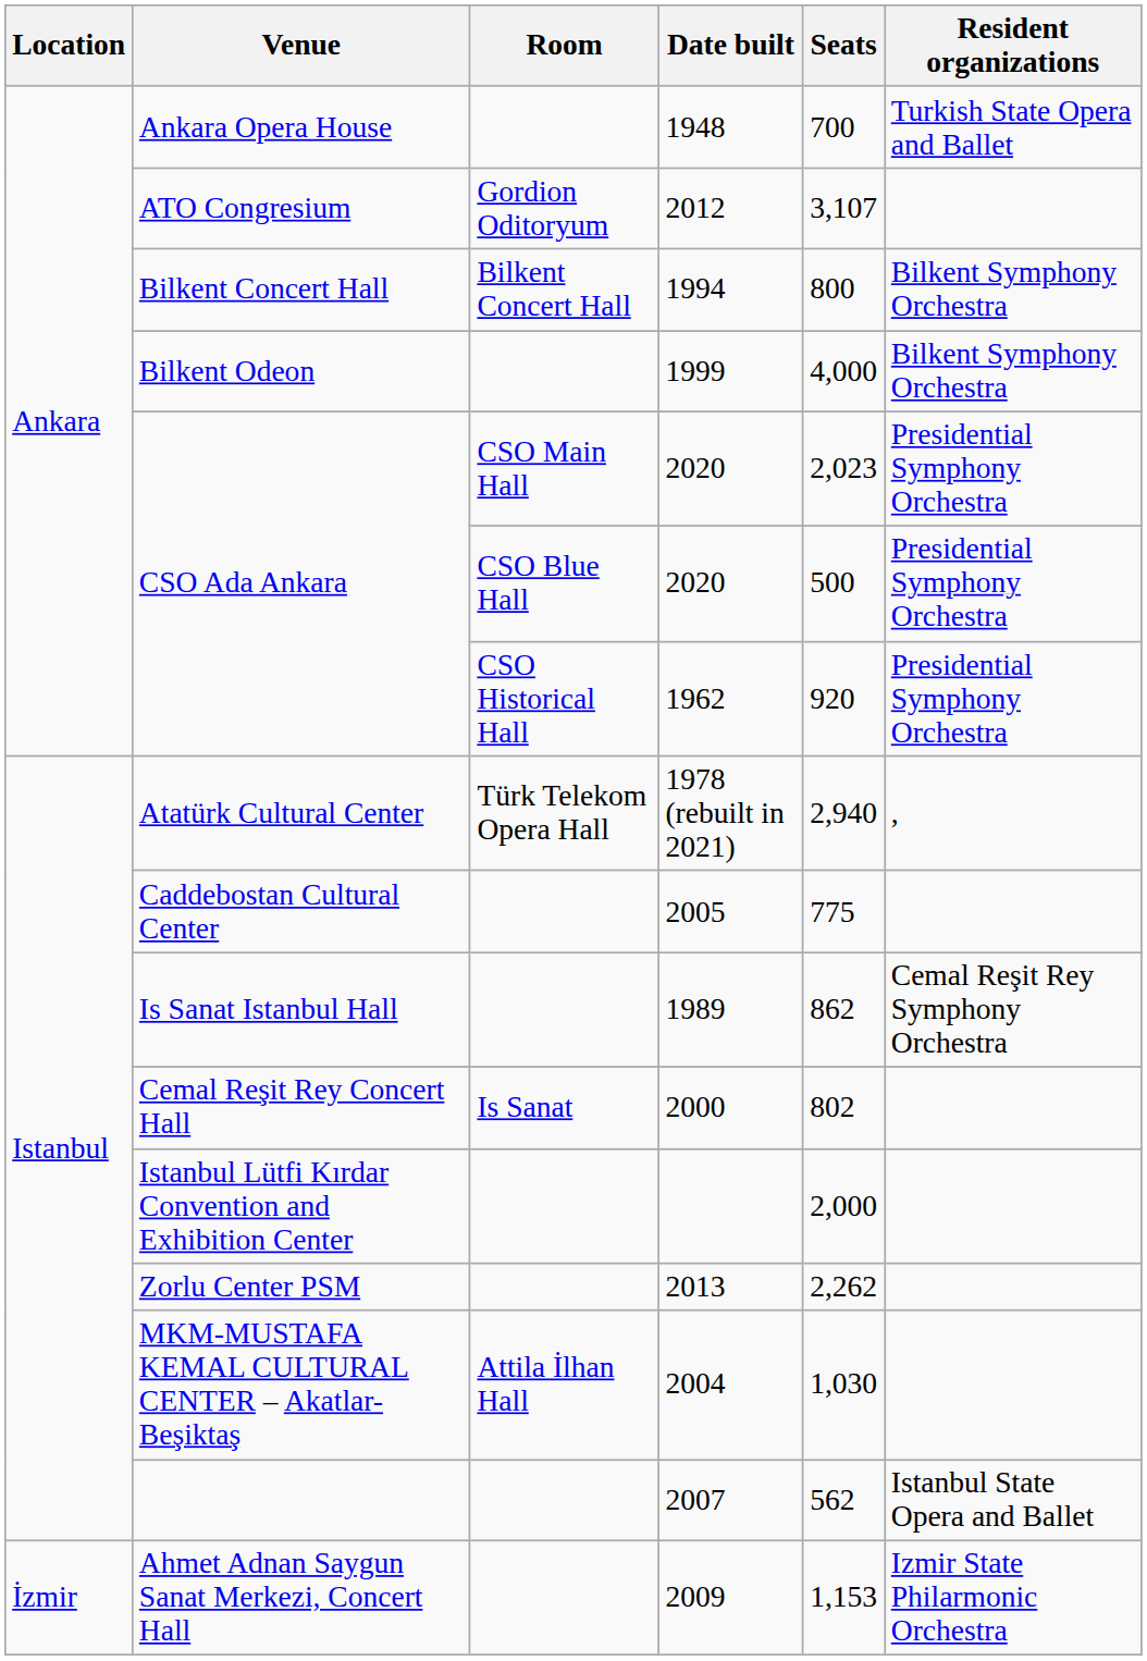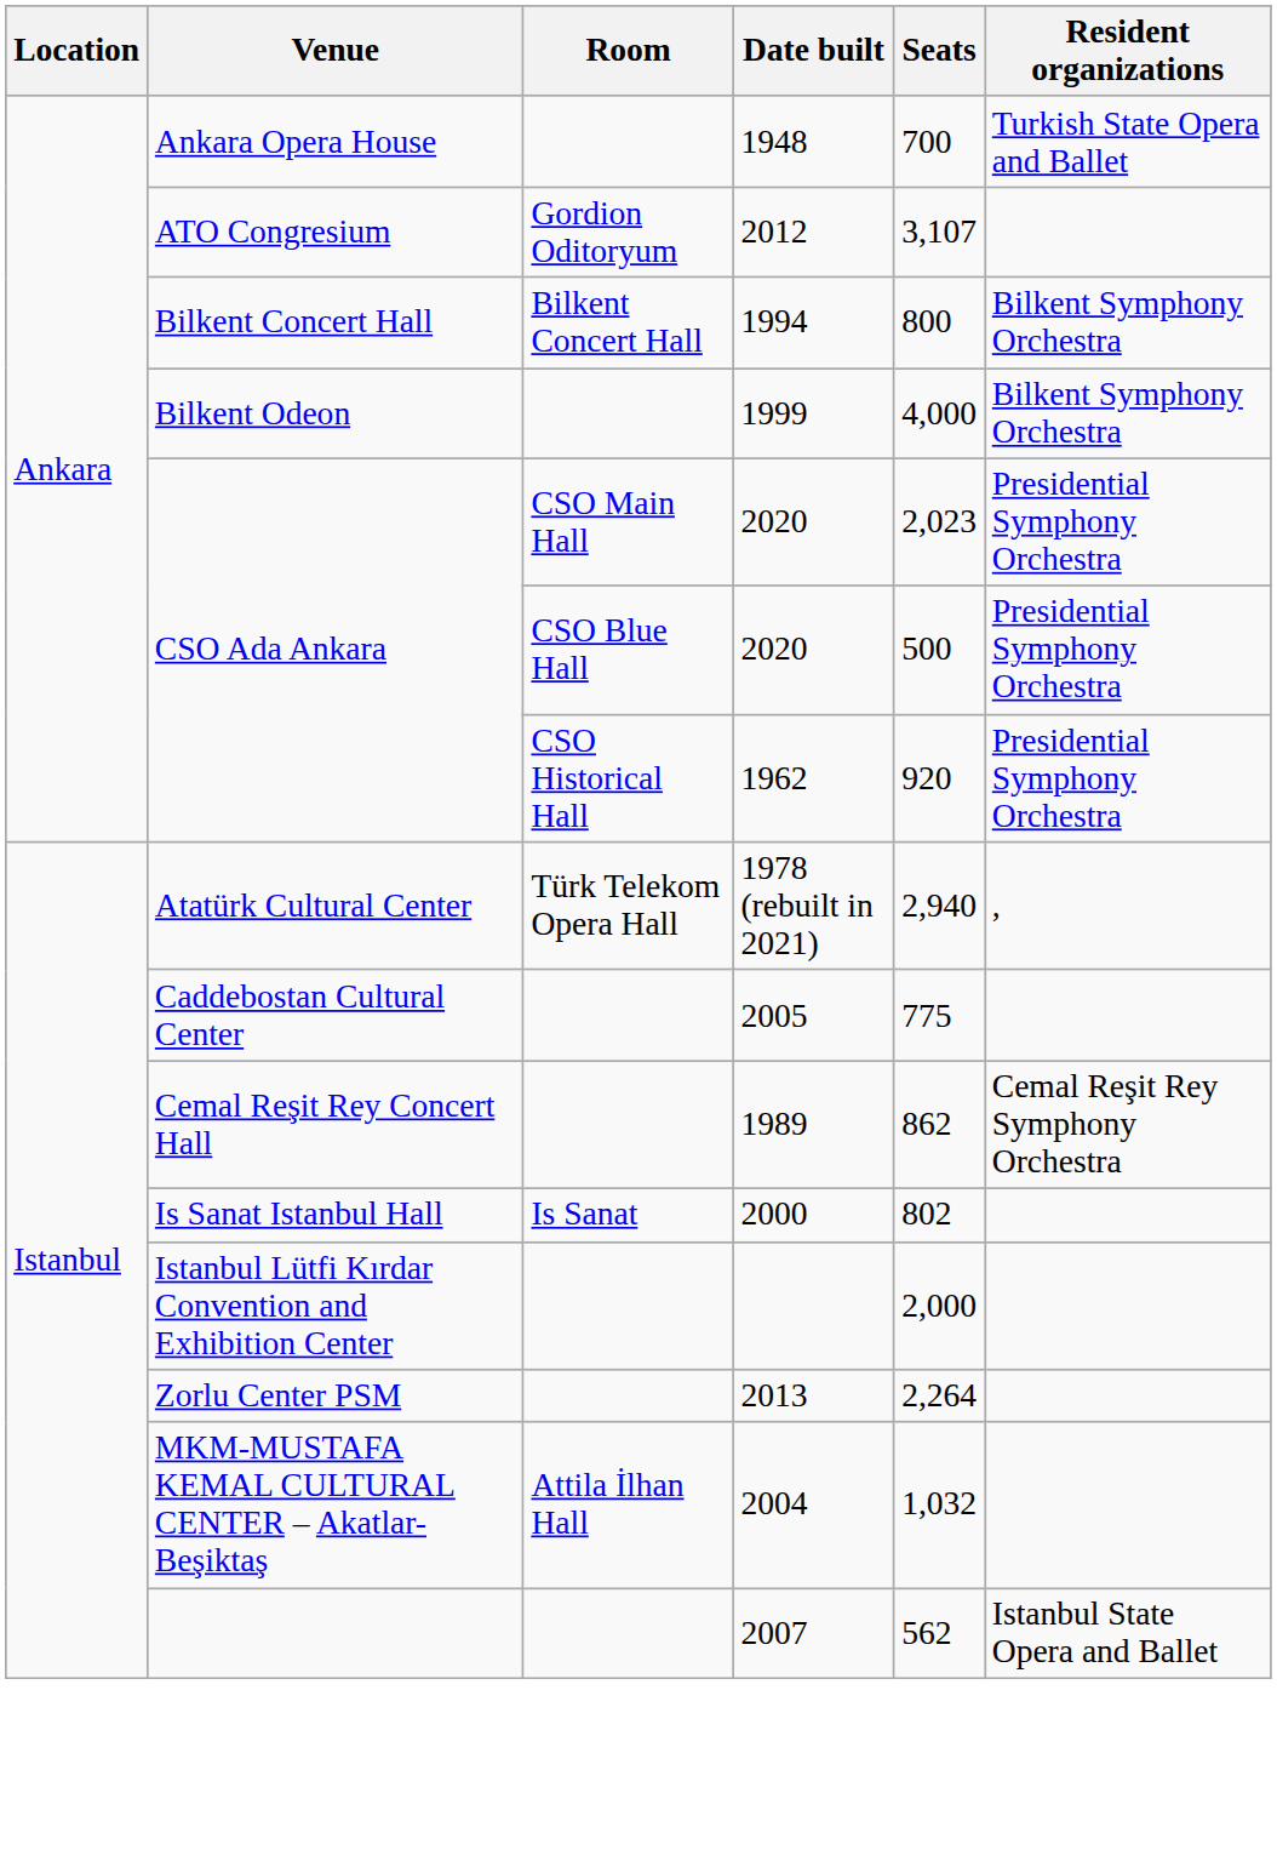 <table class="wikitable">
 <tr>
 <th>Location</th>
 <th>Venue</th>
 <th>Room</th>
 <th>Date built</th>
 <th>Seats</th>
 <th>Resident organizations</th>
 </tr>
 <tr>
 <td rowspan=7><a href='#'>Ankara</a></td>
 <td><a href='#'>Ankara Opera House</a></td>
 <td></td>
 <td>1948</td>
 <td>700</td>
 <td><a href='#'>Turkish State Opera and Ballet</a></td>
 </tr>
 <tr>
 <td><a href='#'>ATO Congresium</a></td>
 <td><a href='#'>Gordion Oditoryum</a></td>
 <td>2012</td>
 <td>3,107</td>
 <td></td>
 </tr>
 <tr>
 <td><a href='#'>Bilkent Concert Hall</a></td>
 <td><a href='#'>Bilkent Concert Hall</a></td>
 <td>1994</td>
 <td>800</td>
 <td><a href='#'>Bilkent Symphony Orchestra</a></td>
 </tr>
 <tr>
 <td><a href='#'>Bilkent Odeon</a></td>
 <td></td>
 <td>1999</td>
 <td>4,000</td>
 <td><a href='#'>Bilkent Symphony Orchestra</a></td>
 </tr>
 <tr>
 <td rowspan=3><a href='#'>CSO Ada Ankara</a></td>
 <td><a href='#'>CSO Main Hall</a></td>
 <td>2020</td>
 <td>2,023</td>
 <td><a href='#'>Presidential Symphony Orchestra</a></td>
 </tr>
 <tr>
 <td><a href='#'>CSO Blue Hall</a></td>
 <td>2020</td>
 <td>500</td>
 <td><a href='#'>Presidential Symphony Orchestra</a></td>
 </tr>
 <tr>
 <td><a href='#'>CSO Historical Hall</a></td>
 <td>1962</td>
 <td>920</td>
 <td><a href='#'>Presidential Symphony Orchestra</a></td>
 </tr>
 <tr>
 <td rowspan="8"><a href='#'>Istanbul</a></td>
 <td><a href='#'>Atatürk Cultural Center</a></td>
 <td>Türk Telekom Opera Hall</td>
 <td>1978 (rebuilt in 2021)</td>
 <td>2,940</td>
 <td>, </td>
 </tr>
 <tr>
 <td><a href='#'>Caddebostan Cultural Center</a></td>
 <td></td>
 <td>2005</td>
 <td>775</td>
 <td></td>
 </tr>
 <tr>
-<td><a href='#'>Is Sanat Istanbul Hall</a></td>
+<td><a href='#'>Cemal Reşit Rey Concert Hall</a> </td>
 <td></td>
 <td>1989</td>
 <td>862</td>
 <td>Cemal Reşit Rey Symphony Orchestra</td>
 </tr>
 <tr>
-<td><a href='#'>Cemal Reşit Rey Concert Hall</a> </td>
+<td><a href='#'>Is Sanat Istanbul Hall</a></td>
 <td><a href='#'>Is Sanat</a></td>
 <td>2000</td>
 <td>802</td>
 <td></td>
 </tr>
 <tr>
 <td><a href='#'>Istanbul Lütfi Kırdar Convention and Exhibition Center</a></td>
 <td></td>
 <td></td>
 <td>2,000</td>
 <td></td>
 </tr>
 <tr>
 <td><a href='#'>Zorlu Center PSM</a></td>
 <td></td>
 <td>2013</td>
-<td>2,262</td>
+<td>2,264</td>
 <td></td>
 </tr>
 <tr>
 <td><a href='#'>MKM-MUSTAFA KEMAL CULTURAL CENTER</a> – <a href='#'>Akatlar-Beşiktaş</a></td>
 <td><a href='#'>Attila İlhan Hall</a></td>
 <td>2004</td>
-<td>1,030</td>
+<td>1,032</td>
 <td></td>
 </tr>
 <tr>
 <td></td>
 <td></td>
 <td>2007</td>
 <td>562</td>
 <td>Istanbul State Opera and Ballet</td>
 </tr>
-<tr>
-<td><a href='#'>İzmir</a></td>
-<td><a href='#'>Ahmet Adnan Saygun Sanat Merkezi, Concert Hall</a> </td>
-<td></td>
-<td>2009</td>
-<td>1,153</td>
-<td><a href='#'>Izmir State Philarmonic Orchestra</a></td>
-</tr>
 </table>
